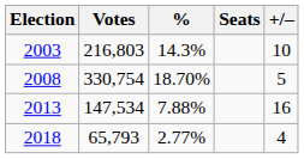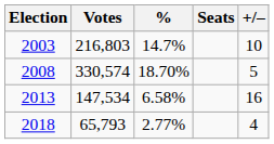 <table class=wikitable style=text-align:center>
 <tr>
 <th><strong>Election</strong></th>
 <th><strong>Votes</strong></th>
 <th><strong>%</strong></th>
 <th><strong>Seats</strong></th>
 <th>+/–</th>
 </tr>
 <tr>
 <td><a href='#'>2003</a></td>
 <td>216,803</td>
-<td>14.3%</td>
+<td>14.7%</td>
 <td></td>
 <td> 10</td>
 </tr>
 <tr>
 <td><a href='#'>2008</a></td>
-<td>330,754</td>
+<td>330,574</td>
 <td>18.70%</td>
 <td></td>
 <td> 5</td>
 </tr>
 <tr>
 <td><a href='#'>2013</a></td>
 <td>147,534</td>
-<td>7.88%</td>
+<td>6.58%</td>
 <td></td>
 <td> 16</td>
 </tr>
 <tr>
 <td><a href='#'>2018</a></td>
 <td>65,793</td>
 <td>2.77%</td>
 <td></td>
 <td> 4</td>
 </tr>
 </table>
